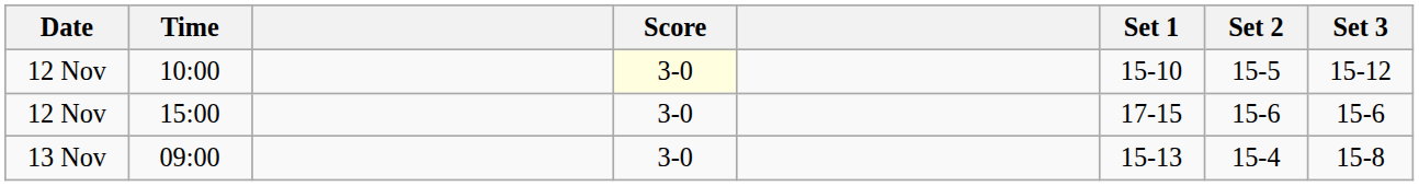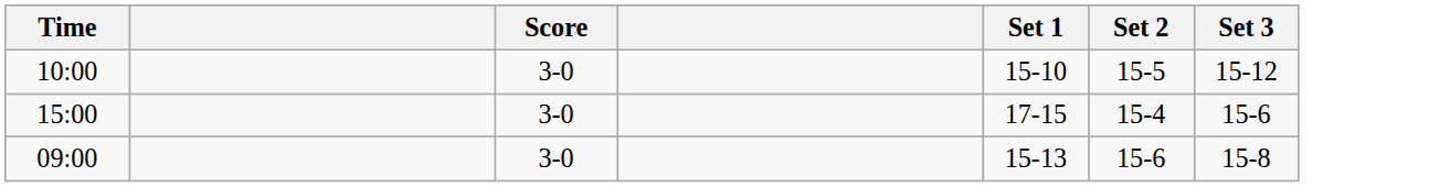 <table class="wikitable" style="text-align: center; font-size:90% ">
 <tr>
-<th width="60">Date</th>
 <th width="60">Time</th>
 <th align="right" width="190"></th>
 <th width="60">Score</th>
 <th align="left" width="190"></th>
 <th width="50">Set 1</th>
 <th width="50">Set 2</th>
 <th width="50">Set 3</th>
 </tr>
 <tr>
-<td>12 Nov</td>
 <td>10:00</td>
 <td align=right></td>
-<td align=center style="background: lightyellow;">3-0</td>
+<td align=center>3-0</td>
 <td align=left></td>
 <td>15-10</td>
 <td>15-5</td>
 <td>15-12</td>
 </tr>
 <tr>
-<td>12 Nov</td>
 <td>15:00</td>
 <td align=right></td>
 <td align=center>3-0</td>
 <td align=left></td>
 <td>17-15</td>
-<td>15-6</td>
+<td>15-4</td>
 <td>15-6</td>
 </tr>
 <tr>
-<td>13 Nov</td>
 <td>09:00</td>
 <td align=right></td>
 <td align=center>3-0</td>
 <td align=left></td>
 <td>15-13</td>
-<td>15-4</td>
+<td>15-6</td>
 <td>15-8</td>
 </tr>
 </table>
